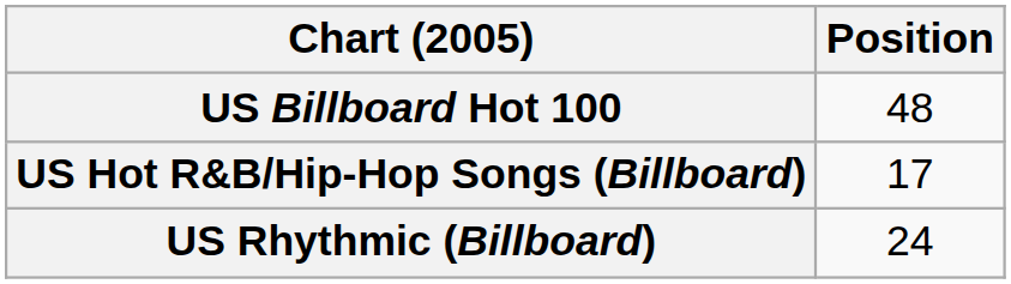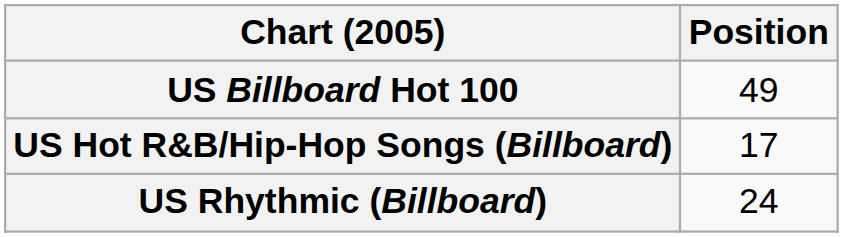 <table class="wikitable plainrowheaders sortable" style="text-align:center">
 <tr>
 <th scope="col">Chart (2005)</th>
 <th scope="col">Position</th>
 </tr>
 <tr>
 <th scope="row">US <em>Billboard</em> Hot 100</th>
-<td>48</td>
+<td>49</td>
 </tr>
 <tr>
 <th scope="row">US Hot R&B/Hip-Hop Songs (<em>Billboard</em>)</th>
 <td>17</td>
 </tr>
 <tr>
 <th scope="row">US Rhythmic (<em>Billboard</em>)</th>
 <td>24</td>
 </tr>
 </table>
